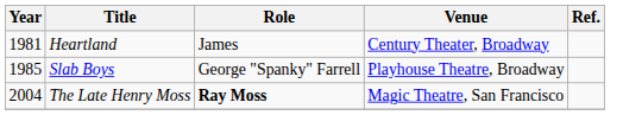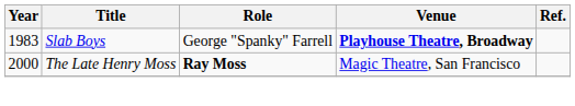 <table class="wikitable">
 <tr>
 <th>Year</th>
 <th>Title</th>
 <th>Role</th>
 <th>Venue</th>
 <th class="unsortable">Ref.</th>
 </tr>
 <tr>
-<td>1981</td>
-<td><em>Heartland</em></td>
-<td>James</td>
-<td><a href='#'>Century Theater</a>, <a href='#'>Broadway</a></td>
+<td>1983</td>
+<td><em><a href='#'>Slab Boys</a></em></td>
+<td>George "Spanky" Farrell</td>
+<td><strong><a href='#'>Playhouse Theatre</a>, Broadway</strong></td>
 <td></td>
 </tr>
 <tr>
-<td>1985</td>
-<td><em><a href='#'>Slab Boys</a></em></td>
-<td>George "Spanky" Farrell</td>
-<td><a href='#'>Playhouse Theatre</a>, Broadway</td>
-<td></td>
-</tr>
-<tr>
-<td>2004</td>
+<td>2000</td>
 <td><em>The Late Henry Moss</em></td>
 <td><strong>Ray Moss</strong></td>
 <td><a href='#'>Magic Theatre</a>, San Francisco</td>
 <td></td>
 </tr>
 <tr>
 </tr>
 </table>
